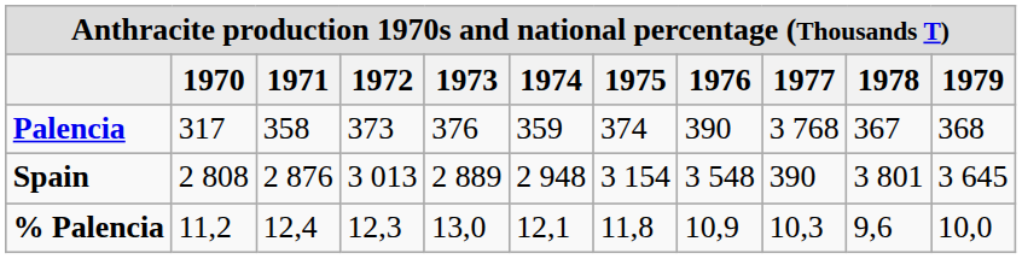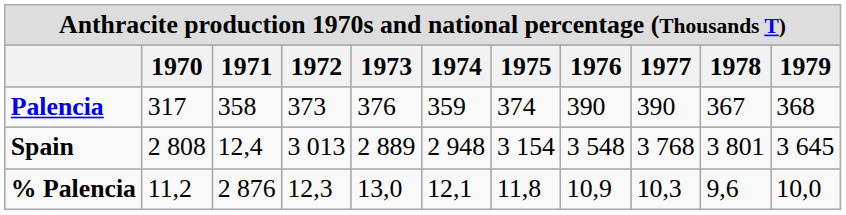 <table class="wikitable">
 <tr>
 <th colspan="14" style="background: #DDDDDD;"> Anthracite production 1970s and national percentage (<small>Thousands <a href='#'>T</a>)</small></th>
 </tr>
 <tr bgcolor="#EFEFEF">
 <th></th>
 <th><strong>1970</strong></th>
 <th><strong>1971</strong></th>
 <th><strong>1972</strong></th>
 <th><strong>1973</strong></th>
 <th><strong>1974</strong></th>
 <th><strong>1975</strong></th>
 <th><strong>1976</strong></th>
 <th><strong>1977</strong></th>
 <th><strong>1978</strong></th>
 <th><strong>1979</strong></th>
 </tr>
 <tr>
 <td><strong><a href='#'>Palencia</a></strong></td>
 <td>317</td>
 <td>358</td>
 <td>373</td>
 <td>376</td>
 <td>359</td>
 <td>374</td>
 <td>390</td>
-<td>3 768</td>
+<td>390</td>
 <td>367</td>
 <td>368</td>
 </tr>
 <tr>
 <td><strong>Spain</strong></td>
 <td>2 808</td>
-<td>2 876</td>
+<td>12,4</td>
 <td>3 013</td>
 <td>2 889</td>
 <td>2 948</td>
 <td>3 154</td>
 <td>3 548</td>
-<td>390</td>
+<td>3 768</td>
 <td>3 801</td>
 <td>3 645</td>
 </tr>
 <tr>
 <td><strong>% Palencia</strong></td>
 <td>11,2</td>
-<td>12,4</td>
+<td>2 876</td>
 <td>12,3</td>
 <td>13,0</td>
 <td>12,1</td>
 <td>11,8</td>
 <td>10,9</td>
 <td>10,3</td>
 <td>9,6</td>
 <td>10,0</td>
 </tr>
 </table>
